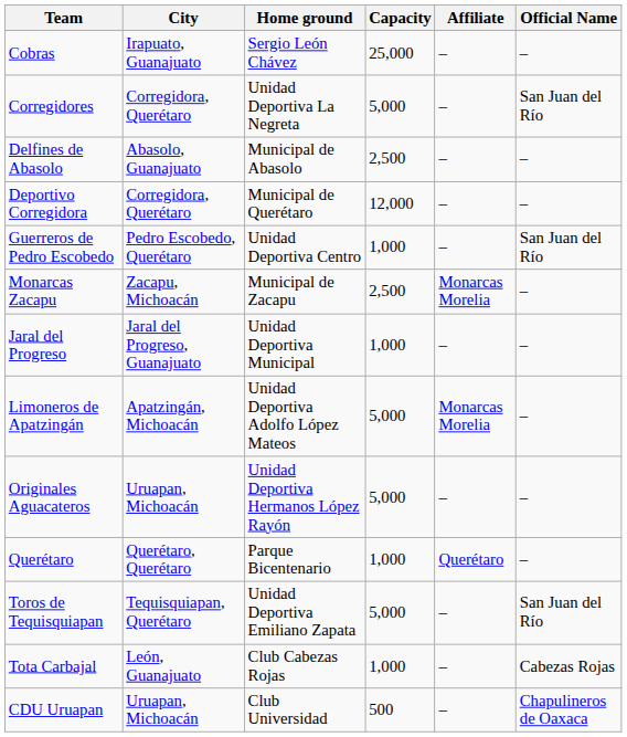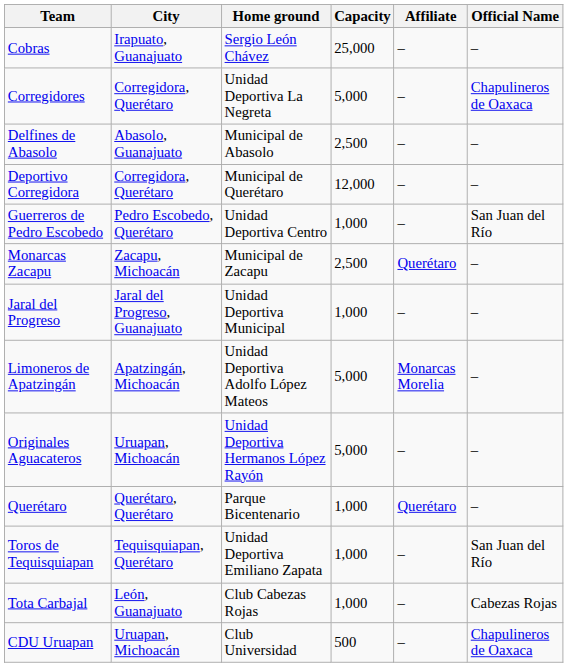 <table class="wikitable sortable">
 <tr>
 <th>Team</th>
 <th>City</th>
 <th>Home ground</th>
 <th>Capacity</th>
 <th>Affiliate</th>
 <th>Official Name</th>
 </tr>
 <tr>
 <td><a href='#'>Cobras</a></td>
 <td><a href='#'>Irapuato</a>, <a href='#'>Guanajuato</a></td>
 <td><a href='#'>Sergio León Chávez</a></td>
 <td>25,000</td>
 <td>–</td>
 <td>–</td>
 </tr>
 <tr>
 <td><a href='#'>Corregidores</a></td>
 <td><a href='#'>Corregidora</a>, <a href='#'>Querétaro</a></td>
 <td>Unidad Deportiva La Negreta</td>
 <td>5,000</td>
 <td>–</td>
-<td>San Juan del Río</td>
+<td><a href='#'>Chapulineros de Oaxaca</a></td>
 </tr>
 <tr>
 <td><a href='#'>Delfines de Abasolo</a></td>
 <td><a href='#'>Abasolo</a>, <a href='#'>Guanajuato</a></td>
 <td>Municipal de Abasolo</td>
 <td>2,500</td>
 <td>–</td>
 <td>–</td>
 </tr>
 <tr>
 <td><a href='#'>Deportivo Corregidora</a></td>
 <td><a href='#'>Corregidora</a>, <a href='#'>Querétaro</a></td>
 <td>Municipal de Querétaro</td>
 <td>12,000</td>
 <td>–</td>
 <td>–</td>
 </tr>
 <tr>
 <td><a href='#'>Guerreros de Pedro Escobedo</a></td>
 <td><a href='#'>Pedro Escobedo</a>, <a href='#'>Querétaro</a></td>
 <td>Unidad Deportiva Centro</td>
 <td>1,000</td>
 <td>–</td>
 <td>San Juan del Río</td>
 </tr>
 <tr>
 <td><a href='#'>Monarcas Zacapu</a></td>
 <td><a href='#'>Zacapu</a>, <a href='#'>Michoacán</a></td>
 <td>Municipal de Zacapu</td>
 <td>2,500</td>
-<td><a href='#'>Monarcas Morelia</a></td>
+<td><a href='#'>Querétaro</a></td>
 <td>–</td>
 </tr>
 <tr>
 <td><a href='#'>Jaral del Progreso</a></td>
 <td><a href='#'>Jaral del Progreso</a>, <a href='#'>Guanajuato</a></td>
 <td>Unidad Deportiva Municipal</td>
 <td>1,000</td>
 <td>–</td>
 <td>–</td>
 </tr>
 <tr>
 <td><a href='#'>Limoneros de Apatzingán</a></td>
 <td><a href='#'>Apatzingán</a>, <a href='#'>Michoacán</a></td>
 <td>Unidad Deportiva Adolfo López Mateos</td>
 <td>5,000</td>
 <td><a href='#'>Monarcas Morelia</a></td>
 <td>–</td>
 </tr>
 <tr>
 <td><a href='#'>Originales Aguacateros</a></td>
 <td><a href='#'>Uruapan</a>, <a href='#'>Michoacán</a></td>
 <td><a href='#'>Unidad Deportiva Hermanos López Rayón</a></td>
 <td>5,000</td>
 <td>–</td>
 <td>–</td>
 </tr>
 <tr>
 <td><a href='#'>Querétaro</a></td>
 <td><a href='#'>Querétaro</a>, <a href='#'>Querétaro</a></td>
 <td>Parque Bicentenario</td>
 <td>1,000</td>
 <td><a href='#'>Querétaro</a></td>
 <td>–</td>
 </tr>
 <tr>
 <td><a href='#'>Toros de Tequisquiapan</a></td>
 <td><a href='#'>Tequisquiapan</a>, <a href='#'>Querétaro</a></td>
 <td>Unidad Deportiva Emiliano Zapata</td>
-<td>5,000</td>
+<td>1,000</td>
 <td>–</td>
 <td>San Juan del Río</td>
 </tr>
 <tr>
 <td><a href='#'>Tota Carbajal</a></td>
 <td><a href='#'>León</a>, <a href='#'>Guanajuato</a></td>
 <td>Club Cabezas Rojas</td>
 <td>1,000</td>
 <td>–</td>
 <td>Cabezas Rojas</td>
 </tr>
 <tr>
 <td><a href='#'>CDU Uruapan</a></td>
 <td><a href='#'>Uruapan</a>, <a href='#'>Michoacán</a></td>
 <td>Club Universidad</td>
 <td>500</td>
 <td>–</td>
 <td><a href='#'>Chapulineros de Oaxaca</a></td>
 </tr>
 </table>
